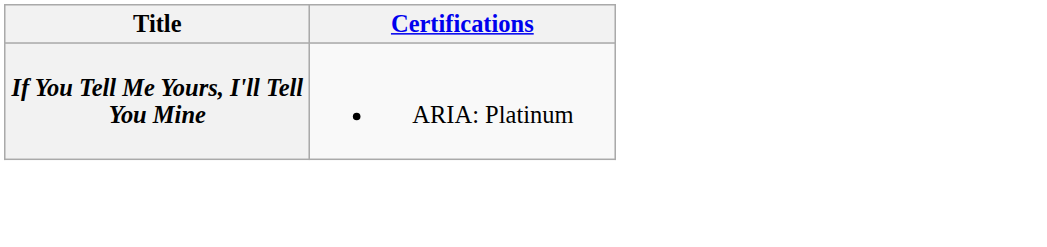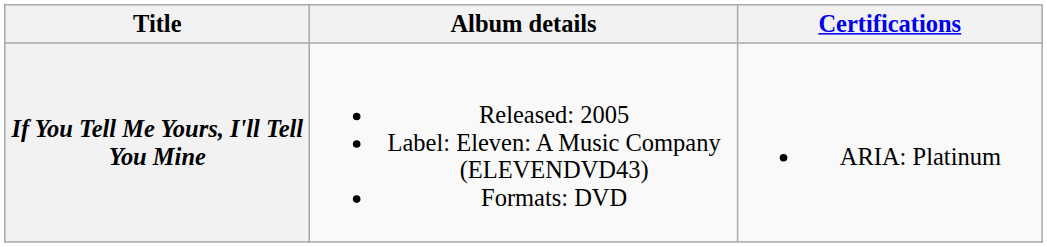 <table class="wikitable plainrowheaders" style="text-align:center;" border="1">
 <tr>
 <th scope="col" style="width:12em;">Title</th>
+<th scope="col" style="width:17em;">Album details</th>
 <th scope="col" style="width:12em;"><a href='#'>Certifications</a></th>
 </tr>
 <tr>
 <th scope="row"><em>If You Tell Me Yours, I'll Tell You Mine</em></th>
+<td><br><ul><li>Released: 2005</li><li>Label: Eleven: A Music Company (ELEVENDVD43)</li><li>Formats: DVD</li></ul></td>
 <td><br><ul><li>ARIA: Platinum</li></ul></td>
 </tr>
 </table>
